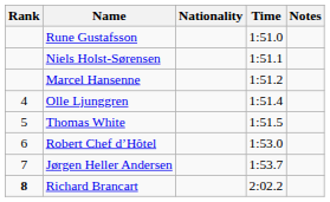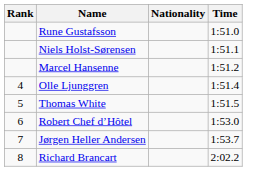 <table class="wikitable sortable" style="text-align:center">
 <tr>
 <th>Rank</th>
 <th>Name</th>
 <th>Nationality</th>
 <th>Time</th>
-<th>Notes</th>
 </tr>
 <tr>
 <td></td>
 <td align=left><a href='#'>Rune Gustafsson</a></td>
 <td align=left></td>
 <td>1:51.0</td>
-<td></td>
 </tr>
 <tr>
 <td></td>
 <td align=left><a href='#'>Niels Holst-Sørensen</a></td>
 <td align=left></td>
 <td>1:51.1</td>
-<td></td>
 </tr>
 <tr>
 <td></td>
 <td align=left><a href='#'>Marcel Hansenne</a></td>
 <td align=left></td>
 <td>1:51.2</td>
-<td></td>
 </tr>
 <tr>
 <td>4</td>
 <td align=left><a href='#'>Olle Ljunggren</a></td>
 <td align=left></td>
 <td>1:51.4</td>
-<td></td>
 </tr>
 <tr>
 <td>5</td>
 <td align=left><a href='#'>Thomas White</a></td>
 <td align=left></td>
 <td>1:51.5</td>
-<td></td>
 </tr>
 <tr>
 <td>6</td>
 <td align=left><a href='#'>Robert Chef d’Hôtel</a></td>
 <td align=left></td>
 <td>1:53.0</td>
-<td></td>
 </tr>
 <tr>
 <td>7</td>
 <td align=left><a href='#'>Jørgen Heller Andersen</a></td>
 <td align=left></td>
 <td>1:53.7</td>
-<td></td>
 </tr>
 <tr>
-<td><strong>8</strong></td>
+<td>8</td>
 <td align=left><a href='#'>Richard Brancart</a></td>
 <td align=left></td>
 <td>2:02.2</td>
-<td></td>
 </tr>
 </table>
